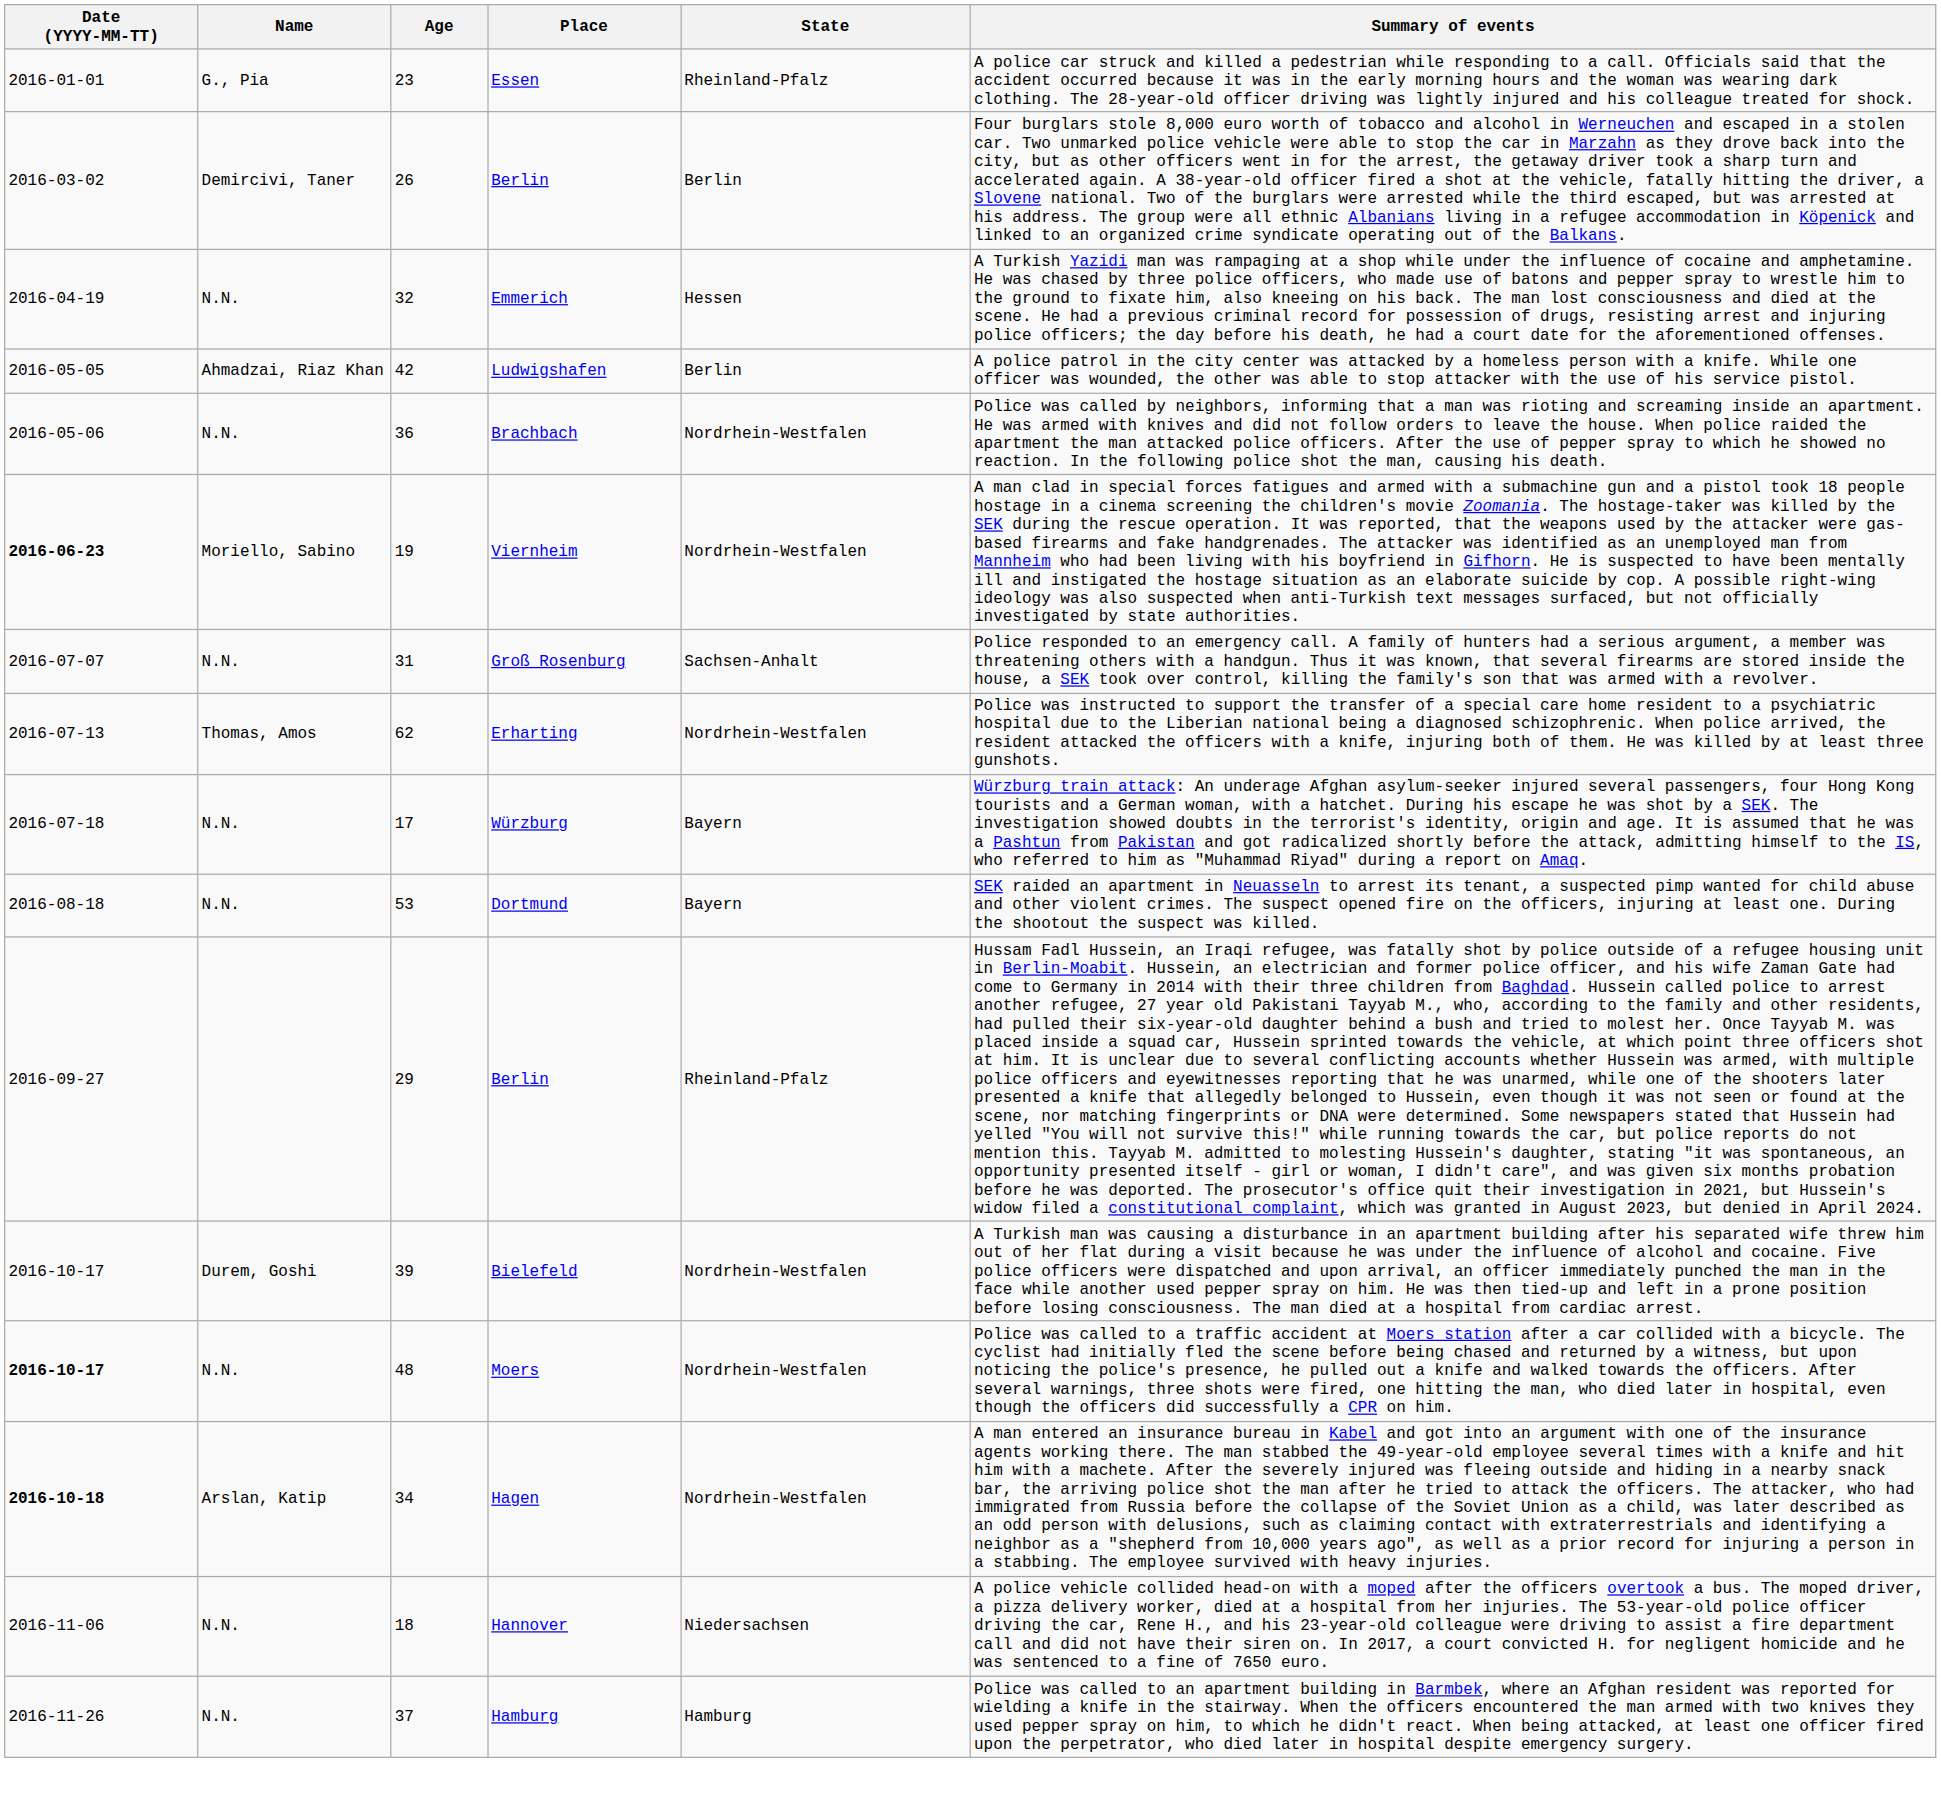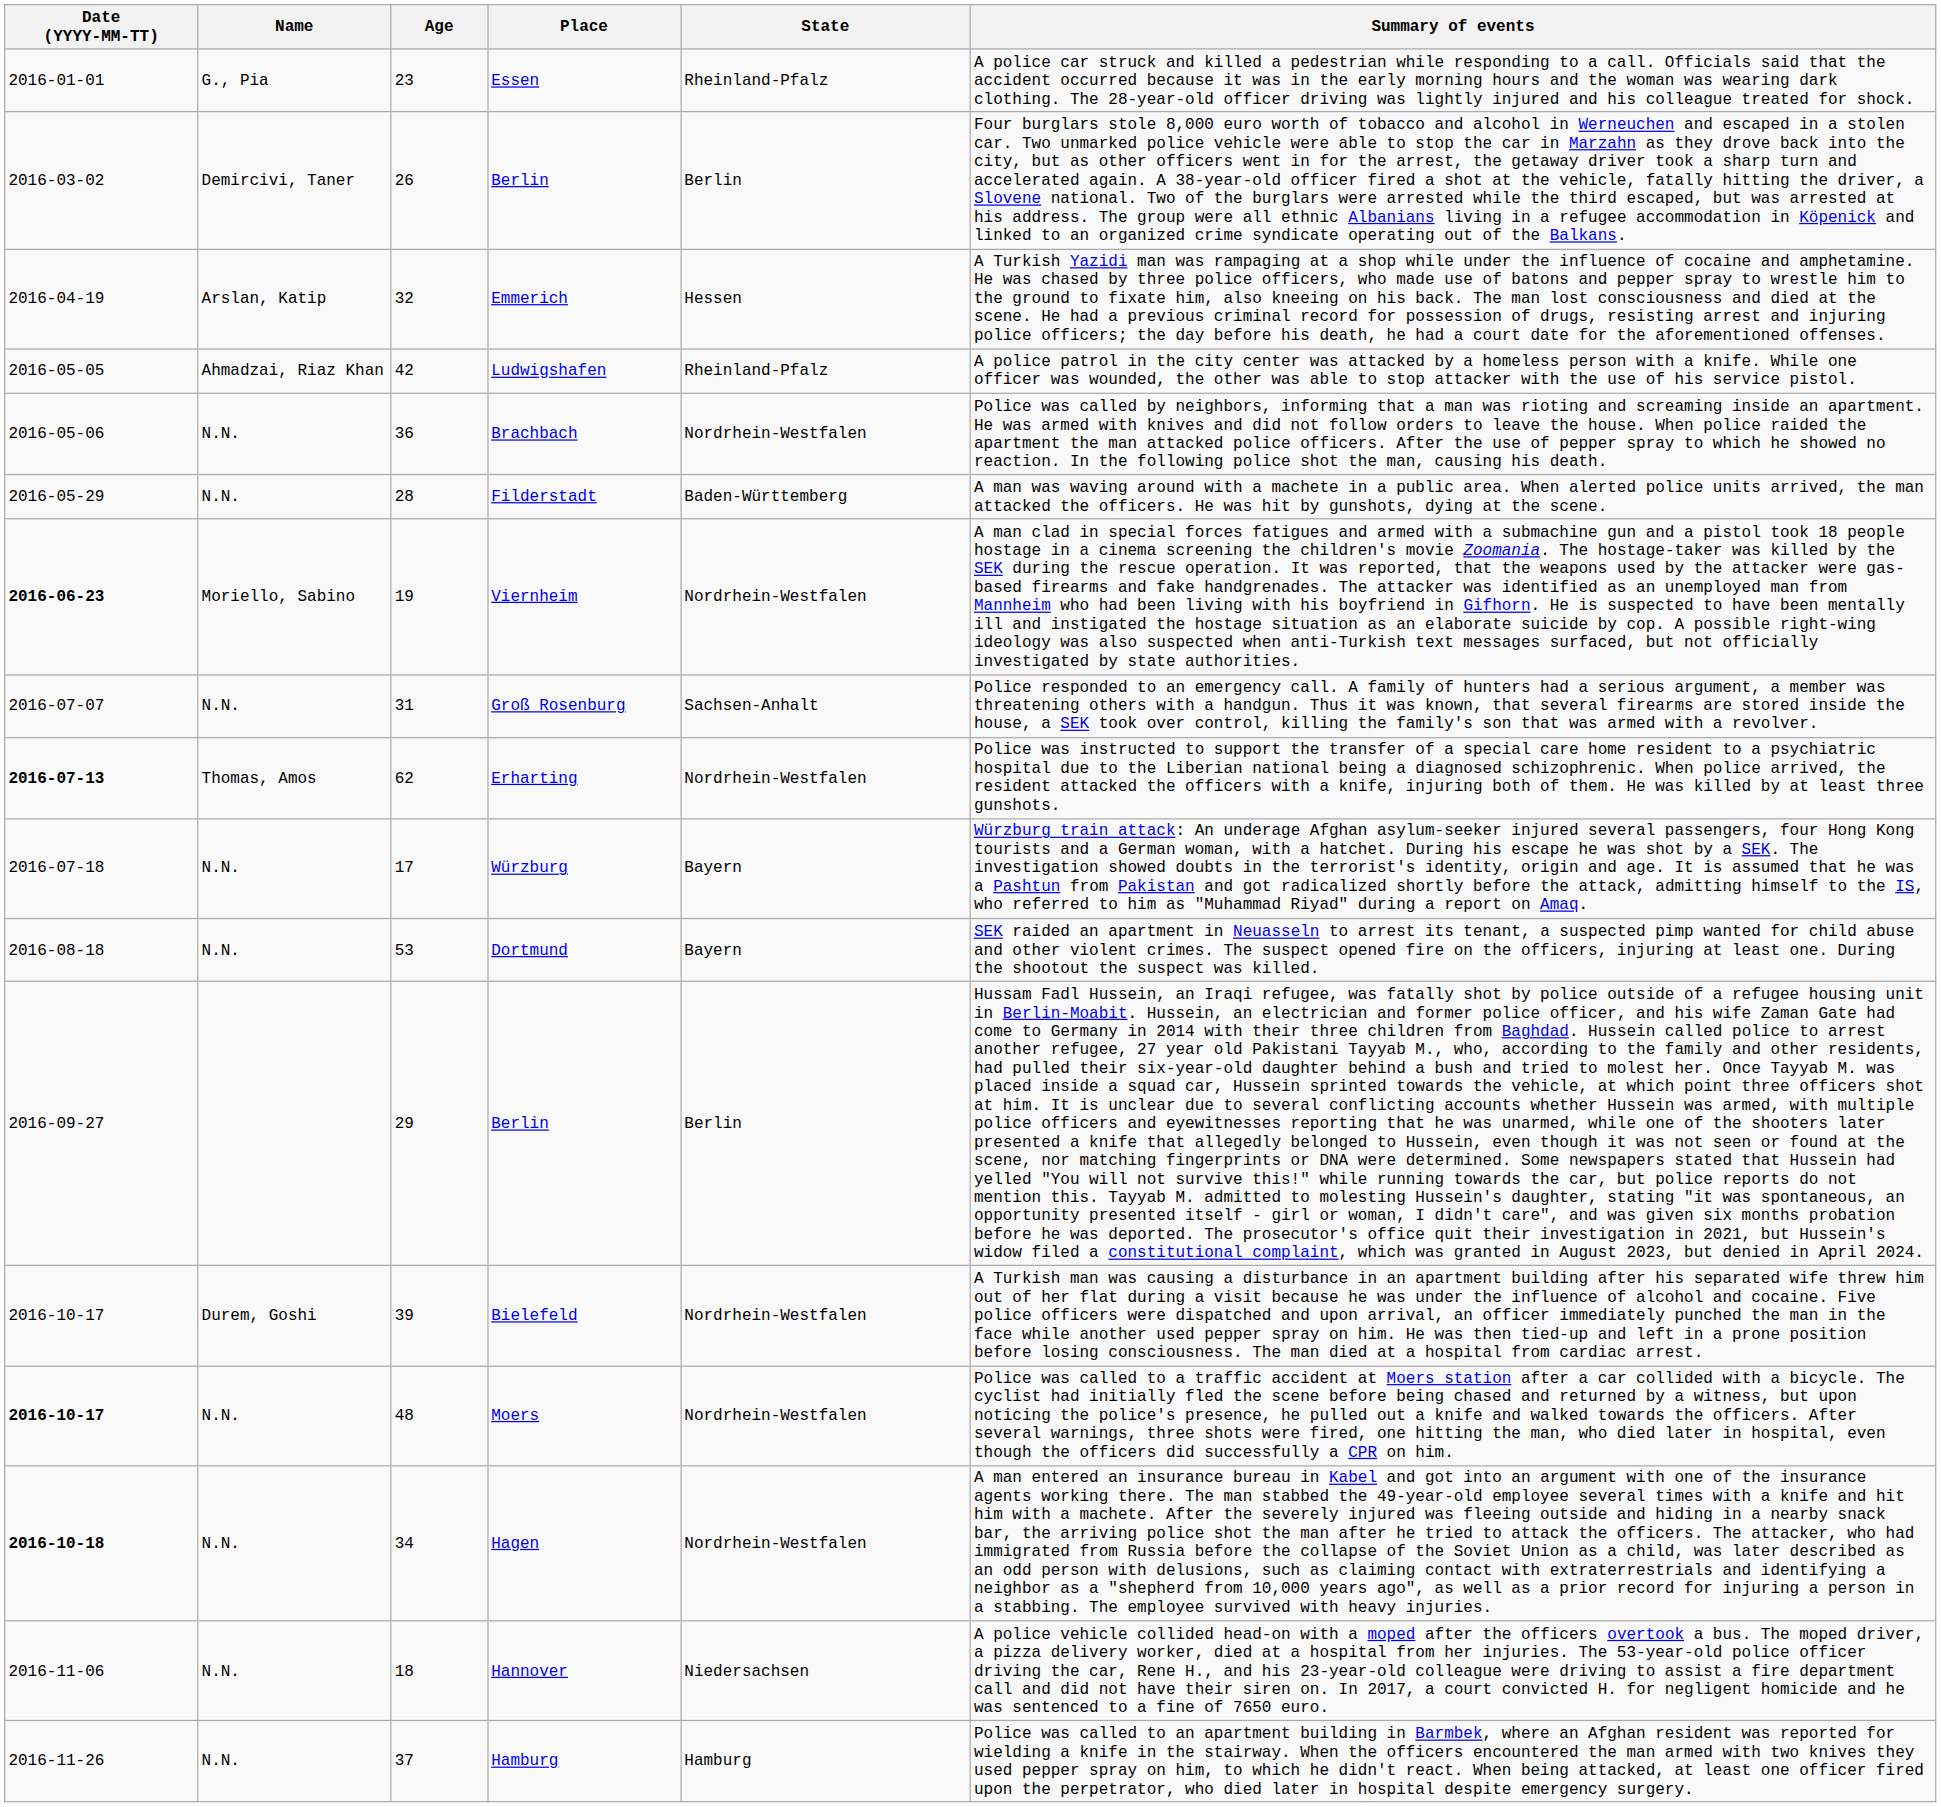 <table class="wikitable sortable static-row-numbers static-row-header-text">
 <tr>
 <th style="width:10%;">Date<br>(YYYY-MM-TT)</th>
 <th style="width:10%;">Name</th>
 <th style="width:5%;">Age</th>
 <th style="width:10%;">Place</th>
 <th style="width:15%;">State</th>
 <th style="width:50%;">Summary of events</th>
 </tr>
 <tr>
 <td>2016-01-01</td>
 <td>G., Pia</td>
 <td>23</td>
 <td><a href='#'>Essen</a></td>
 <td>Rheinland-Pfalz</td>
 <td>A police car struck and killed a pedestrian while responding to a call. Officials said that the accident occurred because it was in the early morning hours and the woman was wearing dark clothing. The 28-year-old officer driving was lightly injured and his colleague treated for shock.</td>
 </tr>
 <tr>
 <td>2016-03-02</td>
 <td>Demircivi, Taner</td>
 <td>26</td>
 <td><a href='#'>Berlin</a></td>
 <td>Berlin</td>
 <td>Four burglars stole 8,000 euro worth of tobacco and alcohol in <a href='#'>Werneuchen</a> and escaped in a stolen car. Two unmarked police vehicle were able to stop the car in <a href='#'>Marzahn</a> as they drove back into the city, but as other officers went in for the arrest, the getaway driver took a sharp turn and accelerated again. A 38-year-old officer fired a shot at the vehicle, fatally hitting the driver, a <a href='#'>Slovene</a> national. Two of the burglars were arrested while the third escaped, but was arrested at his address. The group were all ethnic <a href='#'>Albanians</a> living in a refugee accommodation in <a href='#'>Köpenick</a> and linked to an organized crime syndicate operating out of the <a href='#'>Balkans</a>.</td>
 </tr>
 <tr>
 <td>2016-04-19</td>
-<td>N.N.</td>
+<td>Arslan, Katip</td>
 <td>32</td>
 <td><a href='#'>Emmerich</a></td>
 <td>Hessen</td>
 <td>A Turkish <a href='#'>Yazidi</a> man was rampaging at a shop while under the influence of cocaine and amphetamine. He was chased by three police officers, who made use of batons and pepper spray to wrestle him to the ground to fixate him, also kneeing on his back. The man lost consciousness and died at the scene. He had a previous criminal record for possession of drugs, resisting arrest and injuring police officers; the day before his death, he had a court date for the aforementioned offenses.</td>
 </tr>
 <tr>
 <td>2016-05-05</td>
 <td>Ahmadzai, Riaz Khan</td>
 <td>42</td>
 <td><a href='#'>Ludwigshafen</a></td>
-<td>Berlin</td>
+<td>Rheinland-Pfalz</td>
 <td>A police patrol in the city center was attacked by a homeless person with a knife. While one officer was wounded, the other was able to stop attacker with the use of his service pistol.</td>
 </tr>
 <tr>
 <td>2016-05-06</td>
 <td>N.N.</td>
 <td>36</td>
 <td><a href='#'>Brachbach</a></td>
 <td>Nordrhein-Westfalen</td>
 <td>Police was called by neighbors, informing that a man was rioting and screaming inside an apartment. He was armed with knives and did not follow orders to leave the house. When police raided the apartment the man attacked police officers. After the use of pepper spray to which he showed no reaction. In the following police shot the man, causing his death.</td>
+</tr>
+<tr>
+<td>2016-05-29</td>
+<td>N.N.</td>
+<td>28</td>
+<td><a href='#'>Filderstadt</a></td>
+<td>Baden-Württemberg</td>
+<td>A man was waving around with a machete in a public area. When alerted police units arrived, the man attacked the officers. He was hit by gunshots, dying at the scene.</td>
 </tr>
 <tr>
 <td><strong>2016-06-23</strong></td>
 <td>Moriello, Sabino</td>
 <td>19</td>
 <td><a href='#'>Viernheim</a></td>
 <td>Nordrhein-Westfalen</td>
 <td>A man clad in special forces fatigues and armed with a submachine gun and a pistol took 18 people hostage in a cinema screening the children's movie <em><a href='#'>Zoomania</a></em>. The hostage-taker was killed by the <a href='#'>SEK</a> during the rescue operation. It was reported, that the weapons used by the attacker were gas-based firearms and fake handgrenades. The attacker was identified as an unemployed man from <a href='#'>Mannheim</a> who had been living with his boyfriend in <a href='#'>Gifhorn</a>. He is suspected to have been mentally ill and instigated the hostage situation as an elaborate suicide by cop. A possible right-wing ideology was also suspected when anti-Turkish text messages surfaced, but not officially investigated by state authorities.</td>
 </tr>
 <tr>
 <td>2016-07-07</td>
 <td>N.N.</td>
 <td>31</td>
 <td><a href='#'>Groß Rosenburg</a></td>
 <td>Sachsen-Anhalt</td>
 <td>Police responded to an emergency call. A family of hunters had a serious argument, a member was threatening others with a handgun. Thus it was known, that several firearms are stored inside the house, a <a href='#'>SEK</a> took over control, killing the family's son that was armed with a revolver.</td>
 </tr>
 <tr>
-<td>2016-07-13</td>
+<td><strong>2016-07-13</strong></td>
 <td>Thomas, Amos</td>
 <td>62</td>
 <td><a href='#'>Erharting</a></td>
 <td>Nordrhein-Westfalen</td>
 <td>Police was instructed to support the transfer of a special care home resident to a psychiatric hospital due to the Liberian national being a diagnosed schizophrenic. When police arrived, the resident attacked the officers with a knife, injuring both of them. He was killed by at least three gunshots.</td>
 </tr>
 <tr>
 <td>2016-07-18</td>
 <td>N.N.</td>
 <td>17</td>
 <td><a href='#'>Würzburg</a></td>
 <td>Bayern</td>
 <td><a href='#'>Würzburg train attack</a>: An underage Afghan asylum-seeker injured several passengers, four Hong Kong tourists and a German woman, with a hatchet. During his escape he was shot by a <a href='#'>SEK</a>. The investigation showed doubts in the terrorist's identity, origin and age. It is assumed that he was a <a href='#'>Pashtun</a> from <a href='#'>Pakistan</a> and got radicalized shortly before the attack, admitting himself to the <a href='#'>IS</a>, who referred to him as "Muhammad Riyad" during a report on <a href='#'>Amaq</a>.</td>
 </tr>
 <tr>
 <td>2016-08-18</td>
 <td>N.N.</td>
 <td>53</td>
 <td><a href='#'>Dortmund</a></td>
 <td>Bayern</td>
 <td><a href='#'>SEK</a> raided an apartment in <a href='#'>Neuasseln</a> to arrest its tenant, a suspected pimp wanted for child abuse and other violent crimes. The suspect opened fire on the officers, injuring at least one. During the shootout the suspect was killed.</td>
 </tr>
 <tr>
 <td>2016-09-27</td>
 <td></td>
 <td>29</td>
 <td><a href='#'>Berlin</a></td>
-<td>Rheinland-Pfalz</td>
+<td>Berlin</td>
 <td>Hussam Fadl Hussein, an Iraqi refugee, was fatally shot by police outside of a refugee housing unit in <a href='#'>Berlin-Moabit</a>. Hussein, an electrician and former police officer, and his wife Zaman Gate had come to Germany in 2014 with their three children from <a href='#'>Baghdad</a>. Hussein called police to arrest another refugee, 27 year old Pakistani Tayyab M., who, according to the family and other residents, had pulled their six-year-old daughter behind a bush and tried to molest her. Once Tayyab M. was placed inside a squad car, Hussein sprinted towards the vehicle, at which point three officers shot at him. It is unclear due to several conflicting accounts whether Hussein was armed, with multiple police officers and eyewitnesses reporting that he was unarmed, while one of the shooters later presented a knife that allegedly belonged to Hussein, even though it was not seen or found at the scene, nor matching fingerprints or DNA were determined. Some newspapers stated that Hussein had yelled "You will not survive this!" while running towards the car, but police reports do not mention this. Tayyab M. admitted to molesting Hussein's daughter, stating "it was spontaneous, an opportunity presented itself - girl or woman, I didn't care", and was given six months probation before he was deported. The prosecutor's office quit their investigation in 2021, but Hussein's widow filed a <a href='#'>constitutional complaint</a>, which was granted in August 2023, but denied in April 2024.</td>
 </tr>
 <tr>
 <td>2016-10-17</td>
 <td>Durem, Goshi</td>
 <td>39</td>
 <td><a href='#'>Bielefeld</a></td>
 <td>Nordrhein-Westfalen</td>
 <td>A Turkish man was causing a disturbance in an apartment building after his separated wife threw him out of her flat during a visit because he was under the influence of alcohol and cocaine. Five police officers were dispatched and upon arrival, an officer immediately punched the man in the face while another used pepper spray on him. He was then tied-up and left in a prone position before losing consciousness. The man died at a hospital from cardiac arrest.</td>
 </tr>
 <tr>
 <td><strong>2016-10-17</strong></td>
 <td>N.N.</td>
 <td>48</td>
 <td><a href='#'>Moers</a></td>
 <td>Nordrhein-Westfalen</td>
 <td>Police was called to a traffic accident at <a href='#'>Moers station</a> after a car collided with a bicycle. The cyclist had initially fled the scene before being chased and returned by a witness, but upon noticing the police's presence, he pulled out a knife and walked towards the officers. After several warnings, three shots were fired, one hitting the man, who died later in hospital, even though the officers did successfully a <a href='#'>CPR</a> on him.</td>
 </tr>
 <tr>
 <td><strong>2016-10-18</strong></td>
-<td>Arslan, Katip</td>
+<td>N.N.</td>
 <td>34</td>
 <td><a href='#'>Hagen</a></td>
 <td>Nordrhein-Westfalen</td>
 <td>A man entered an insurance bureau in <a href='#'>Kabel</a> and got into an argument with one of the insurance agents working there. The man stabbed the 49-year-old employee several times with a knife and hit him with a machete. After the severely injured was fleeing outside and hiding in a nearby snack bar, the arriving police shot the man after he tried to attack the officers. The attacker, who had immigrated from Russia before the collapse of the Soviet Union as a child, was later described as an odd person with delusions, such as claiming contact with extraterrestrials and identifying a neighbor as a "shepherd from 10,000 years ago", as well as a prior record for injuring a person in a stabbing. The employee survived with heavy injuries.</td>
 </tr>
 <tr>
 <td>2016-11-06</td>
 <td>N.N.</td>
 <td>18</td>
 <td><a href='#'>Hannover</a></td>
 <td>Niedersachsen</td>
 <td>A police vehicle collided head-on with a <a href='#'>moped</a> after the officers <a href='#'>overtook</a> a bus. The moped driver, a pizza delivery worker, died at a hospital from her injuries. The 53-year-old police officer driving the car, Rene H., and his 23-year-old colleague were driving to assist a fire department call and did not have their siren on. In 2017, a court convicted H. for negligent homicide and he was sentenced to a fine of 7650 euro.</td>
 </tr>
 <tr>
 <td>2016-11-26</td>
 <td>N.N.</td>
 <td>37</td>
 <td><a href='#'>Hamburg</a></td>
 <td>Hamburg</td>
 <td>Police was called to an apartment building in <a href='#'>Barmbek</a>, where an Afghan resident was reported for wielding a knife in the stairway. When the officers encountered the man armed with two knives they used pepper spray on him, to which he didn't react. When being attacked, at least one officer fired upon the perpetrator, who died later in hospital despite emergency surgery.</td>
 </tr>
 </table>
